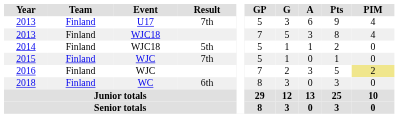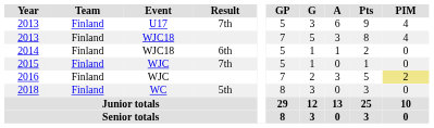 <table border="0" cellpadding="1" cellspacing="0" style="text-align:center; width:40em;">
 <tr style="background:#e0e0e0;">
 <th>Year</th>
 <th>Team</th>
 <th>Event</th>
 <th>Result</th>
 <th rowspan="99" bgcolor="#ffffff"> </th>
 <th>GP</th>
 <th>G</th>
 <th>A</th>
 <th>Pts</th>
 <th>PIM</th>
 </tr>
 <tr>
 <td><a href='#'>2013</a></td>
 <td><a href='#'>Finland</a></td>
 <td><a href='#'>U17</a></td>
 <td>7th</td>
 <td>5</td>
 <td>3</td>
 <td>6</td>
 <td>9</td>
 <td>4</td>
 </tr>
 <tr style="background:#f0f0f0;">
 <td><a href='#'>2013</a></td>
 <td>Finland</td>
 <td><a href='#'>WJC18</a></td>
 <td></td>
 <td>7</td>
 <td>5</td>
 <td>3</td>
 <td>8</td>
 <td>4</td>
 </tr>
 <tr>
 <td><a href='#'>2014</a></td>
 <td>Finland</td>
 <td>WJC18</td>
-<td>5th</td>
+<td>6th</td>
 <td>5</td>
 <td>1</td>
 <td>1</td>
 <td>2</td>
 <td>0</td>
 </tr>
 <tr style="background:#f0f0f0;">
 <td><a href='#'>2015</a></td>
 <td><a href='#'>Finland</a></td>
 <td><a href='#'>WJC</a></td>
 <td>7th</td>
 <td>5</td>
 <td>1</td>
 <td>0</td>
 <td>1</td>
 <td>0</td>
 </tr>
 <tr>
 <td><a href='#'>2016</a></td>
 <td>Finland</td>
 <td>WJC</td>
 <td></td>
 <td>7</td>
 <td>2</td>
 <td>3</td>
 <td>5</td>
 <td style="background: khaki;">2</td>
 </tr>
 <tr style="background:#f0f0f0;">
 <td><a href='#'>2018</a></td>
 <td><a href='#'>Finland</a></td>
 <td><a href='#'>WC</a></td>
-<td>6th</td>
+<td>5th</td>
 <td>8</td>
 <td>3</td>
 <td>0</td>
 <td>3</td>
 <td>0</td>
 </tr>
 <tr style="background:#e0e0e0;">
 <th colspan="4">Junior totals</th>
 <th>29</th>
 <th>12</th>
 <th>13</th>
 <th>25</th>
 <th>10</th>
 </tr>
 <tr style="background:#e0e0e0;">
 <th colspan="4">Senior totals</th>
 <th>8</th>
 <th>3</th>
 <th>0</th>
 <th>3</th>
 <th>0</th>
 </tr>
 </table>
